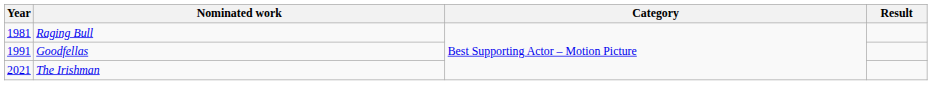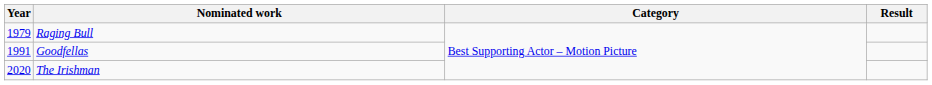 <table class="wikitable sortable">
 <tr>
 <th scope="col" style="width:1em;">Year</th>
 <th scope="col" style="width:39em;">Nominated work</th>
 <th scope="col" style="width:40em;">Category</th>
 <th scope="col" style="width:5em;">Result</th>
 </tr>
 <tr>
-<td><a href='#'>1981</a></td>
+<td><a href='#'>1979</a></td>
 <td><em><a href='#'>Raging Bull</a></em></td>
 <td rowspan="3"><a href='#'>Best Supporting Actor – Motion Picture</a></td>
 <td></td>
 </tr>
 <tr>
 <td><a href='#'>1991</a></td>
 <td><em><a href='#'>Goodfellas</a></em></td>
 <td></td>
 </tr>
 <tr>
-<td><a href='#'>2021</a></td>
+<td><a href='#'>2020</a></td>
 <td><em><a href='#'>The Irishman</a></em></td>
 <td></td>
 </tr>
 </table>
